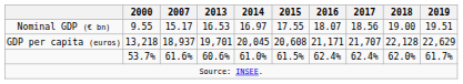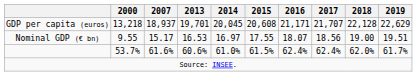 <table class="wikitable" style="margin: 1em auto 1em auto;">
 <tr>
 <th></th>
 <th> 2000 </th>
 <th> 2007 </th>
 <th> 2013 </th>
 <th> 2014 </th>
 <th> 2015 </th>
 <th> 2016 </th>
 <th> 2017 </th>
 <th> 2018 </th>
 <th> 2019 </th>
 </tr>
 <tr>
+<td align=center>GDP per capita <small>(euros)</small></td>
+<td align=center>13,218</td>
+<td align=center>18,937</td>
+<td align=center>19,701</td>
+<td style="text-align:center;">20,045</td>
+<td align=center>20,608</td>
+<td align=center>21,171</td>
+<td align=center>21,707</td>
+<td align=center>22,128</td>
+<td align=center>22,629</td>
+</tr>
+<tr>
 <td align=center>Nominal GDP <small>(€ bn)</small></td>
 <td align=center>9.55</td>
 <td align=center>15.17</td>
 <td align=center>16.53</td>
 <td style="text-align:center;">16.97</td>
 <td align=center>17.55</td>
 <td align=center>18.07</td>
 <td align=center>18.56</td>
 <td align=center>19.00</td>
 <td align=center>19.51</td>
-</tr>
-<tr>
-<td align=center>GDP per capita <small>(euros)</small></td>
-<td align=center>13,218</td>
-<td align=center>18,937</td>
-<td align=center>19,701</td>
-<td style="text-align:center;">20,045</td>
-<td align=center>20,608</td>
-<td align=center>21,171</td>
-<td align=center>21,707</td>
-<td align=center>22,128</td>
-<td align=center>22,629</td>
 </tr>
 <tr>
 <td align=center></td>
 <td align=center>53.7%</td>
 <td align=center>61.6%</td>
 <td align=center>60.6%</td>
 <td align=center>61.0%</td>
 <td align=center>61.5%</td>
 <td align=center>62.4%</td>
 <td align=center>62.4%</td>
 <td align=center>62.0%</td>
 <td align=center>61.7%</td>
 </tr>
 <tr>
 <td colspan="10" style="text-align:center"><small>Source: <a href='#'>INSEE</a>.</small></td>
 </tr>
 </table>
